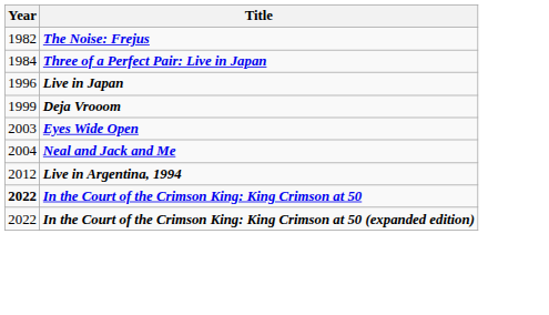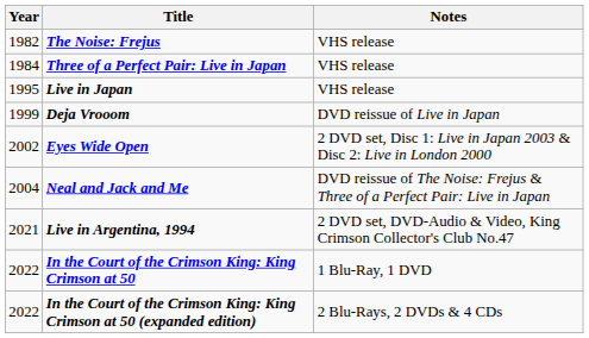 <table class="wikitable" style="text-align: center">
 <tr>
 <th>Year</th>
 <th>Title</th>
+<th>Notes</th>
 </tr>
 <tr>
 <td>1982</td>
 <td align="left"><strong><em><a href='#'>The Noise: Frejus</a></em></strong></td>
+<td align="left">VHS release<br></td>
 </tr>
 <tr>
 <td>1984</td>
 <td align="left"><strong><em><a href='#'>Three of a Perfect Pair: Live in Japan</a></em></strong></td>
+<td align="left">VHS release<br></td>
 </tr>
 <tr>
-<td>1996</td>
+<td>1995</td>
 <td align="left"><strong><em>Live in Japan</em></strong></td>
+<td align="left">VHS release<br></td>
 </tr>
 <tr>
 <td>1999</td>
 <td align="left"><strong><em>Deja Vrooom</em></strong></td>
+<td align="left">DVD reissue of <em>Live in Japan</em><br></td>
 </tr>
 <tr>
-<td>2003</td>
+<td>2002</td>
 <td align="left"><strong><em><a href='#'>Eyes Wide Open</a></em></strong></td>
+<td align="left">2 DVD set, Disc 1: <em>Live in Japan 2003</em> & Disc 2: <em>Live in London 2000</em><br></td>
 </tr>
 <tr>
 <td>2004</td>
 <td align="left"><strong><em><a href='#'>Neal and Jack and Me</a></em></strong></td>
+<td align="left">DVD reissue of <em>The Noise: Frejus</em> & <em>Three of a Perfect Pair: Live in Japan</em><br></td>
 </tr>
 <tr>
-<td>2012</td>
+<td>2021</td>
 <td align="left"><strong><em>Live in Argentina, 1994</em></strong></td>
+<td align="left">2 DVD set, DVD-Audio & Video, King Crimson Collector's Club No.47<br></td>
 </tr>
 <tr>
-<td><strong>2022</strong></td>
+<td>2022</td>
 <td align="left"><strong><em><a href='#'>In the Court of the Crimson King: King Crimson at 50</a></em></strong></td>
+<td align="left">1 Blu-Ray, 1 DVD</td>
 </tr>
 <tr>
 <td>2022</td>
 <td align="left"><strong><em>In the Court of the Crimson King: King Crimson at 50 (expanded edition)</em></strong></td>
+<td align="left">2 Blu-Rays, 2 DVDs & 4 CDs</td>
 </tr>
 </table>
